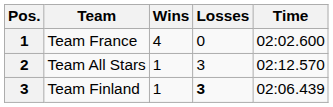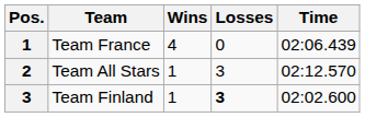 <table class="wikitable">
 <tr>
 <th>Pos.</th>
 <th>Team</th>
 <th>Wins</th>
 <th>Losses</th>
 <th>Time</th>
 </tr>
 <tr>
 <th>1</th>
 <td> Team France</td>
 <td>4</td>
 <td>0</td>
-<td>02:02.600</td>
+<td>02:06.439</td>
 </tr>
 <tr>
 <th>2</th>
 <td> Team All Stars</td>
 <td>1</td>
 <td>3</td>
 <td>02:12.570</td>
 </tr>
 <tr>
 <th>3</th>
 <td> Team Finland</td>
 <td>1</td>
 <td><strong>3</strong></td>
-<td>02:06.439</td>
+<td>02:02.600</td>
 </tr>
 </table>
